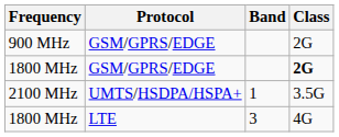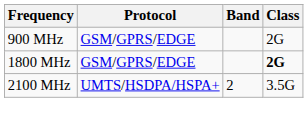 <table class="wikitable sortable">
 <tr>
 <th>Frequency</th>
 <th>Protocol</th>
 <th>Band</th>
 <th>Class</th>
 </tr>
 <tr>
 <td>900 MHz</td>
 <td><a href='#'>GSM</a>/<a href='#'>GPRS</a>/<a href='#'>EDGE</a></td>
 <td></td>
 <td>2G</td>
 </tr>
 <tr>
 <td>1800 MHz</td>
 <td><a href='#'>GSM</a>/<a href='#'>GPRS</a>/<a href='#'>EDGE</a></td>
 <td></td>
 <td><strong>2G</strong></td>
 </tr>
 <tr>
 <td>2100 MHz</td>
 <td><a href='#'>UMTS</a>/<a href='#'>HSDPA/HSPA+</a></td>
-<td>1</td>
+<td>2</td>
 <td>3.5G</td>
 </tr>
-<tr>
-<td>1800 MHz</td>
-<td><a href='#'>LTE</a></td>
-<td>3</td>
-<td>4G</td>
-</tr>
 </table>
